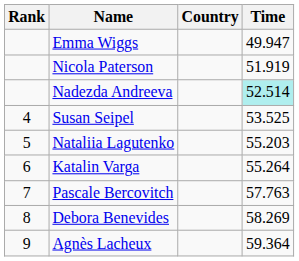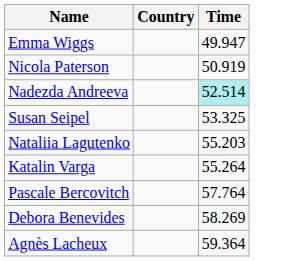 <table class="wikitable" style="text-align:center">
 <tr>
-<th>Rank</th>
 <th>Name</th>
 <th>Country</th>
 <th>Time</th>
 </tr>
 <tr>
-<td></td>
 <td align="left"><a href='#'>Emma Wiggs</a></td>
 <td align="left"></td>
 <td>49.947</td>
 </tr>
 <tr>
-<td></td>
 <td align="left"><a href='#'>Nicola Paterson</a></td>
 <td align="left"></td>
-<td>51.919</td>
+<td>50.919</td>
 </tr>
 <tr>
-<td></td>
 <td align="left"><a href='#'>Nadezda Andreeva</a></td>
 <td align="left"></td>
 <td style="background: paleturquoise;">52.514</td>
 </tr>
 <tr>
-<td>4</td>
 <td align="left"><a href='#'>Susan Seipel</a></td>
 <td align="left"></td>
-<td>53.525</td>
+<td>53.325</td>
 </tr>
 <tr>
-<td>5</td>
 <td align="left"><a href='#'>Nataliia Lagutenko</a></td>
 <td align="left"></td>
 <td>55.203</td>
 </tr>
 <tr>
-<td>6</td>
 <td align="left"><a href='#'>Katalin Varga</a></td>
 <td align="left"></td>
 <td>55.264</td>
 </tr>
 <tr>
-<td>7</td>
 <td align="left"><a href='#'>Pascale Bercovitch</a></td>
 <td align="left"></td>
-<td>57.763</td>
+<td>57.764</td>
 </tr>
 <tr>
-<td>8</td>
 <td align="left"><a href='#'>Debora Benevides</a></td>
 <td align="left"></td>
 <td>58.269</td>
 </tr>
 <tr>
-<td>9</td>
 <td align="left"><a href='#'>Agnès Lacheux</a></td>
 <td align="left"></td>
 <td>59.364</td>
 </tr>
 </table>
